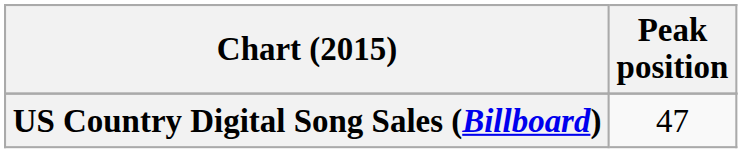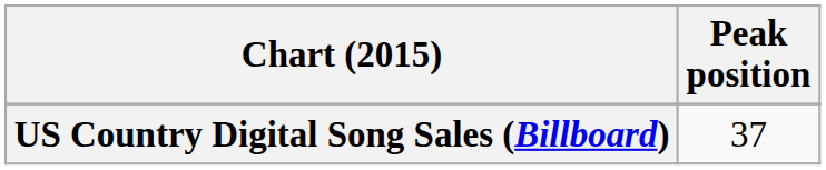 <table class="wikitable plainrowheaders" style="text-align:center;">
 <tr>
 <th>Chart (2015)</th>
 <th>Peak<br>position</th>
 </tr>
 <tr>
 </tr>
 <tr>
 </tr>
 <tr>
 <th scope="row">US Country Digital Song Sales (<a href='#'><em>Billboard</em></a>)</th>
-<td>47</td>
+<td>37</td>
 </tr>
 </table>
